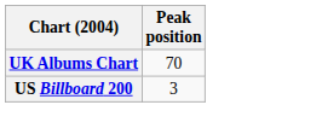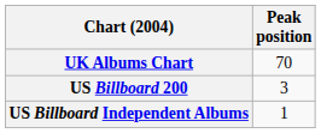 <table class="wikitable sortable plainrowheaders" style="text-align:center">
 <tr>
 <th scope="col">Chart (2004)</th>
 <th scope="col">Peak<br> position</th>
 </tr>
 <tr>
 <th scope="row"><a href='#'>UK Albums Chart</a></th>
 <td>70</td>
 </tr>
 <tr>
 <th scope="row">US <a href='#'><em>Billboard</em> 200</a></th>
 <td>3</td>
 </tr>
+<tr>
+<th scope="row">US <em>Billboard</em> <a href='#'>Independent Albums</a></th>
+<td>1</td>
+</tr>
 </table>
